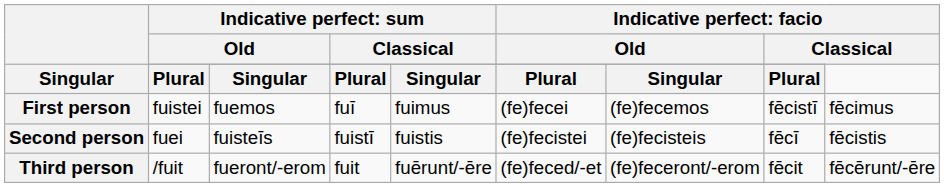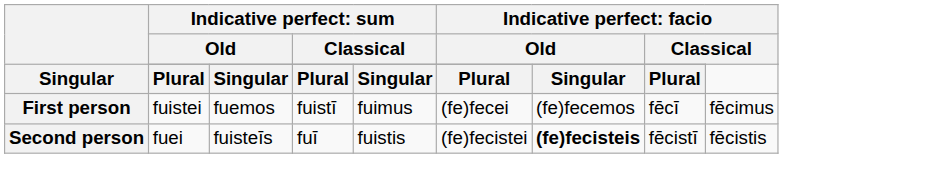 <table class="wikitable">
 <tr>
 <th rowspan="3"></th>
 <th colspan="4">Indicative perfect: sum</th>
 <th colspan="4">Indicative perfect: facio</th>
 </tr>
 <tr bgcolor="#EFEFEF">
 <th colspan="2">Old</th>
 <th colspan="2">Classical</th>
 <th colspan="2">Old</th>
 <th colspan="2">Classical</th>
 </tr>
 <tr>
 </tr>
 <tr bgcolor="#EFEFEF">
 <th>Singular</th>
 <th>Plural</th>
 <th>Singular</th>
 <th>Plural</th>
 <th>Singular</th>
 <th>Plural</th>
 <th>Singular</th>
 <th>Plural</th>
 </tr>
 <tr>
 <th bgcolor="#EFEFEF">First person</th>
 <td>fuistei</td>
 <td>fuemos</td>
-<td>fuī</td>
+<td>fuistī</td>
 <td>fuimus</td>
 <td>(fe)fecei</td>
 <td>(fe)fecemos</td>
-<td>fēcistī</td>
+<td>fēcī</td>
 <td>fēcimus</td>
 </tr>
 <tr>
 <th bgcolor="#EFEFEF">Second person</th>
 <td>fuei</td>
 <td>fuisteīs</td>
-<td>fuistī</td>
+<td>fuī</td>
 <td>fuistis</td>
 <td>(fe)fecistei</td>
-<td>(fe)fecisteis</td>
-<td>fēcī</td>
+<td><strong>(fe)fecisteis</strong></td>
+<td>fēcistī</td>
 <td>fēcistis</td>
 </tr>
-<tr>
-<th bgcolor="#EFEFEF">Third person</th>
-<td>/fuit</td>
-<td>fueront/-erom</td>
-<td>fuit</td>
-<td>fuērunt/-ēre</td>
-<td>(fe)feced/-et</td>
-<td>(fe)feceront/-erom</td>
-<td>fēcit</td>
-<td>fēcērunt/-ēre</td>
-</tr>
 </table>
